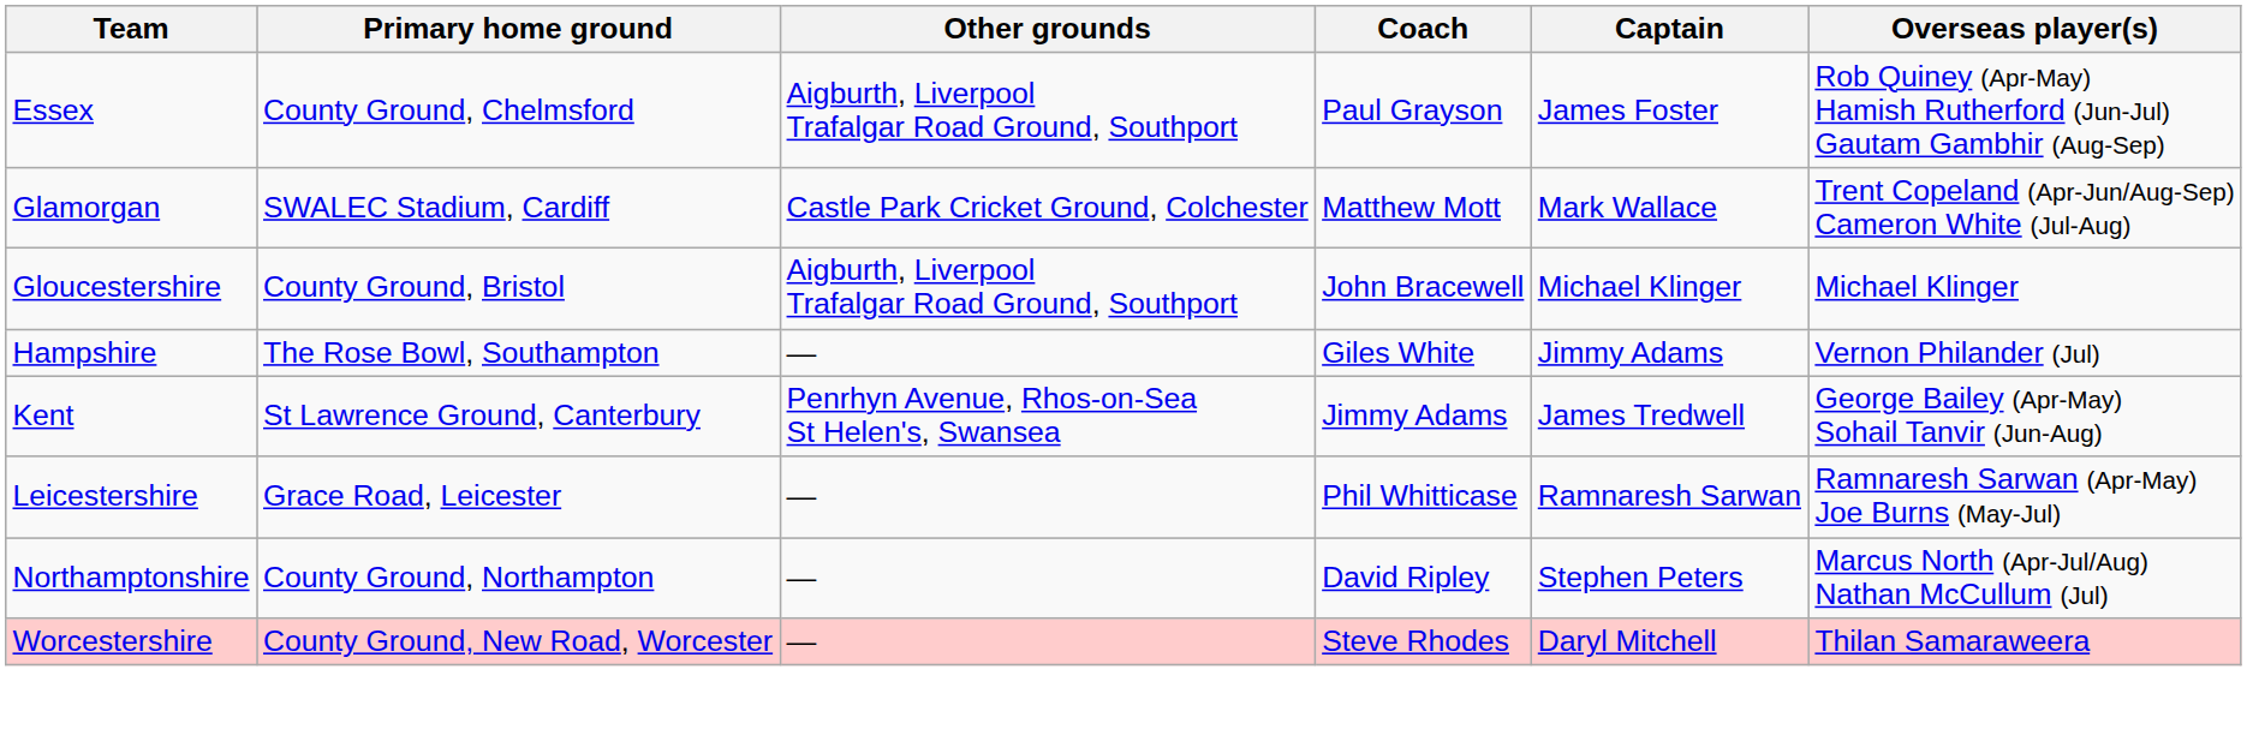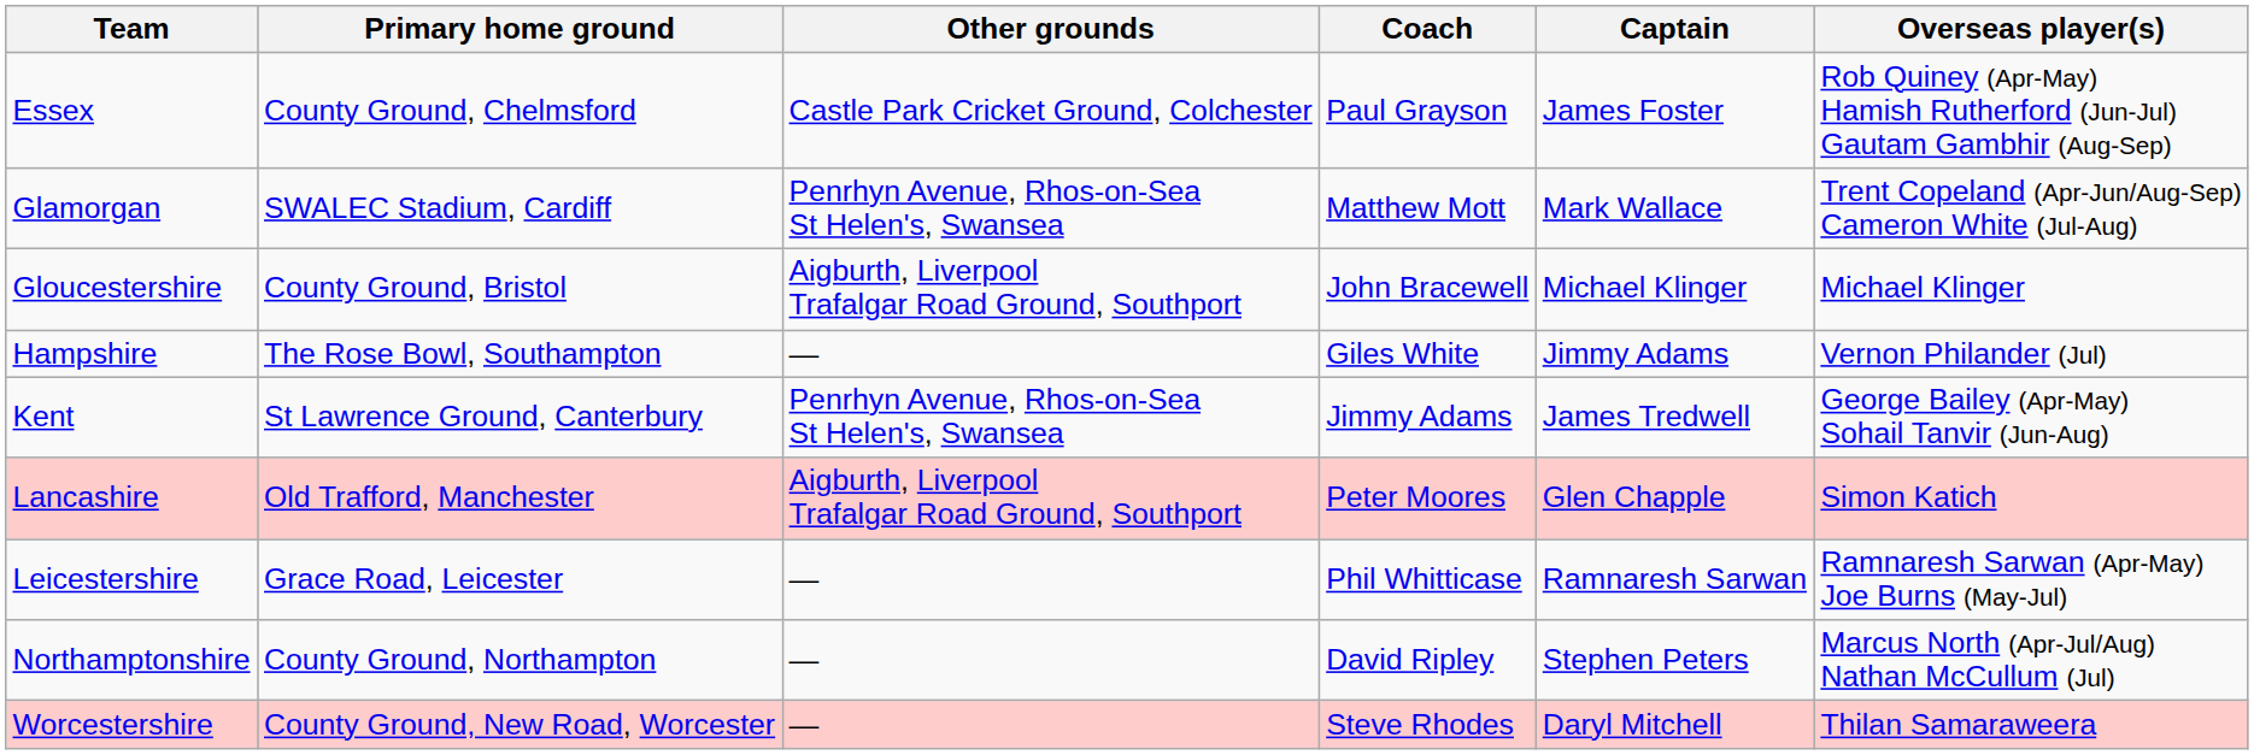 <table class="wikitable sortable">
 <tr>
 <th>Team</th>
 <th>Primary home ground</th>
 <th>Other grounds</th>
 <th>Coach</th>
 <th>Captain</th>
 <th>Overseas player(s)</th>
 </tr>
 <tr>
 <td><a href='#'>Essex</a></td>
 <td><a href='#'>County Ground</a>, <a href='#'>Chelmsford</a></td>
-<td><a href='#'>Aigburth</a>, <a href='#'>Liverpool</a><br><a href='#'>Trafalgar Road Ground</a>, <a href='#'>Southport</a></td>
+<td><a href='#'>Castle Park Cricket Ground</a>, <a href='#'>Colchester</a></td>
 <td> <a href='#'>Paul Grayson</a></td>
 <td> <a href='#'>James Foster</a></td>
 <td> <a href='#'>Rob Quiney</a> <small>(Apr-May)</small><br> <a href='#'>Hamish Rutherford</a> <small>(Jun-Jul)</small><br> <a href='#'>Gautam Gambhir</a> <small>(Aug-Sep)</small></td>
 </tr>
 <tr>
 <td><a href='#'>Glamorgan</a></td>
 <td><a href='#'>SWALEC Stadium</a>, <a href='#'>Cardiff</a></td>
-<td><a href='#'>Castle Park Cricket Ground</a>, <a href='#'>Colchester</a></td>
+<td><a href='#'>Penrhyn Avenue</a>, <a href='#'>Rhos-on-Sea</a><br><a href='#'>St Helen's</a>, <a href='#'>Swansea</a></td>
 <td> <a href='#'>Matthew Mott</a></td>
 <td> <a href='#'>Mark Wallace</a></td>
 <td> <a href='#'>Trent Copeland</a> <small>(Apr-Jun/Aug-Sep)</small><br> <a href='#'>Cameron White</a> <small>(Jul-Aug)</small></td>
 </tr>
 <tr>
 <td><a href='#'>Gloucestershire</a></td>
 <td><a href='#'>County Ground</a>, <a href='#'>Bristol</a></td>
 <td><a href='#'>Aigburth</a>, <a href='#'>Liverpool</a><br><a href='#'>Trafalgar Road Ground</a>, <a href='#'>Southport</a></td>
 <td> <a href='#'>John Bracewell</a></td>
 <td> <a href='#'>Michael Klinger</a></td>
 <td> <a href='#'>Michael Klinger</a></td>
 </tr>
 <tr>
 <td><a href='#'>Hampshire</a></td>
 <td><a href='#'>The Rose Bowl</a>, <a href='#'>Southampton</a></td>
 <td>—</td>
 <td> <a href='#'>Giles White</a></td>
 <td> <a href='#'>Jimmy Adams</a></td>
 <td> <a href='#'>Vernon Philander</a> <small>(Jul)</small></td>
 </tr>
 <tr>
 <td><a href='#'>Kent</a></td>
 <td><a href='#'>St Lawrence Ground</a>, <a href='#'>Canterbury</a></td>
 <td><a href='#'>Penrhyn Avenue</a>, <a href='#'>Rhos-on-Sea</a><br><a href='#'>St Helen's</a>, <a href='#'>Swansea</a></td>
 <td> <a href='#'>Jimmy Adams</a></td>
 <td> <a href='#'>James Tredwell</a></td>
 <td> <a href='#'>George Bailey</a> <small>(Apr-May)</small><br> <a href='#'>Sohail Tanvir</a> <small>(Jun-Aug)</small></td>
 </tr>
+<tr style="background-color:#ffcccc">
+<td><a href='#'>Lancashire</a></td>
+<td><a href='#'>Old Trafford</a>, <a href='#'>Manchester</a></td>
+<td><a href='#'>Aigburth</a>, <a href='#'>Liverpool</a><br><a href='#'>Trafalgar Road Ground</a>, <a href='#'>Southport</a></td>
+<td> <a href='#'>Peter Moores</a></td>
+<td> <a href='#'>Glen Chapple</a></td>
+<td> <a href='#'>Simon Katich</a></td>
+</tr>
 <tr>
 <td><a href='#'>Leicestershire</a></td>
 <td><a href='#'>Grace Road</a>, <a href='#'>Leicester</a></td>
 <td>—</td>
 <td> <a href='#'>Phil Whitticase</a></td>
 <td> <a href='#'>Ramnaresh Sarwan</a></td>
 <td> <a href='#'>Ramnaresh Sarwan</a> <small>(Apr-May)</small><br> <a href='#'>Joe Burns</a> <small>(May-Jul)</small></td>
 </tr>
 <tr>
 <td><a href='#'>Northamptonshire</a></td>
 <td><a href='#'>County Ground</a>, <a href='#'>Northampton</a></td>
 <td>—</td>
 <td> <a href='#'>David Ripley</a></td>
 <td> <a href='#'>Stephen Peters</a></td>
 <td> <a href='#'>Marcus North</a> <small>(Apr-Jul/Aug)</small><br> <a href='#'>Nathan McCullum</a> <small>(Jul)</small></td>
 </tr>
 <tr style="background-color:#ffcccc">
 <td><a href='#'>Worcestershire</a></td>
 <td><a href='#'>County Ground, New Road</a>, <a href='#'>Worcester</a></td>
 <td>—</td>
 <td> <a href='#'>Steve Rhodes</a></td>
 <td> <a href='#'>Daryl Mitchell</a></td>
 <td> <a href='#'>Thilan Samaraweera</a></td>
 </tr>
 </table>
